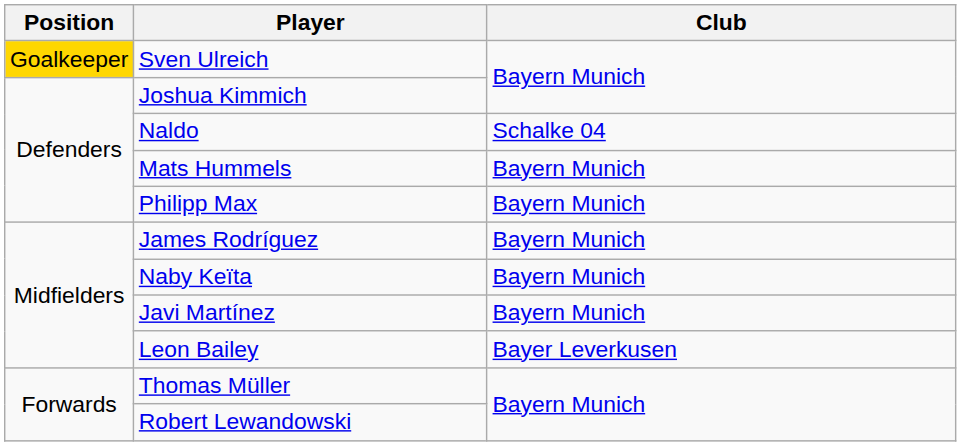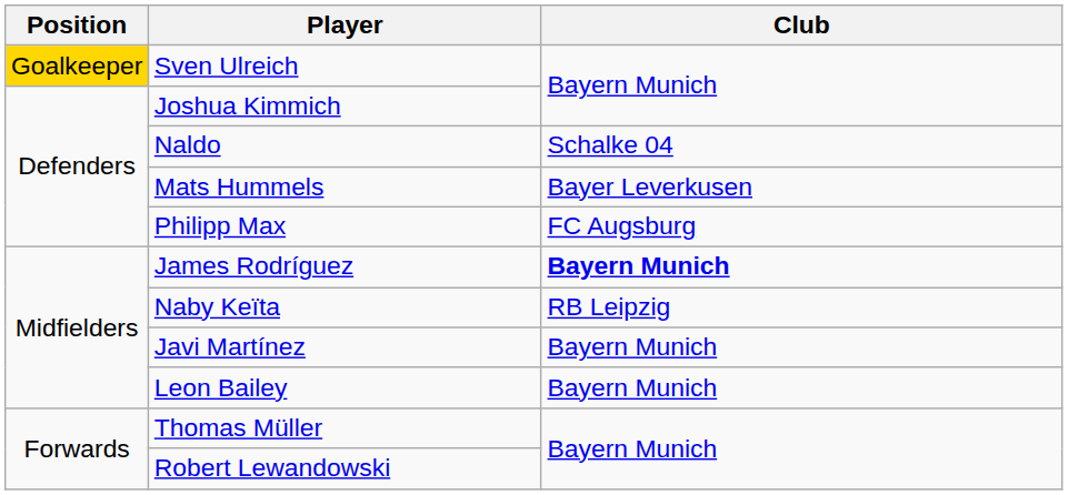 <table class="wikitable">
 <tr>
 <th style="width:5em">Position</th>
 <th style="width:15em">Player</th>
 <th style="width:20em">Club</th>
 </tr>
 <tr>
 <td style="background: gold; text-align:center">Goalkeeper</td>
 <td> <a href='#'>Sven Ulreich</a></td>
 <td rowspan=2><a href='#'>Bayern Munich</a></td>
 </tr>
 <tr>
 <td rowspan="4" style="text-align:center">Defenders</td>
 <td> <a href='#'>Joshua Kimmich</a></td>
 </tr>
 <tr>
 <td> <a href='#'>Naldo</a></td>
 <td><a href='#'>Schalke 04</a></td>
 </tr>
 <tr>
 <td> <a href='#'>Mats Hummels</a></td>
-<td><a href='#'>Bayern Munich</a></td>
+<td><a href='#'>Bayer Leverkusen</a></td>
 </tr>
 <tr>
 <td> <a href='#'>Philipp Max</a></td>
-<td><a href='#'>Bayern Munich</a></td>
+<td><a href='#'>FC Augsburg</a></td>
 </tr>
 <tr>
 <td rowspan="4" style="text-align:center">Midfielders</td>
 <td> <a href='#'>James Rodríguez</a></td>
-<td><a href='#'>Bayern Munich</a></td>
+<td><strong><a href='#'>Bayern Munich</a></strong></td>
 </tr>
 <tr>
 <td> <a href='#'>Naby Keïta</a></td>
-<td><a href='#'>Bayern Munich</a></td>
+<td><a href='#'>RB Leipzig</a></td>
 </tr>
 <tr>
 <td> <a href='#'>Javi Martínez</a></td>
 <td><a href='#'>Bayern Munich</a></td>
 </tr>
 <tr>
 <td> <a href='#'>Leon Bailey</a></td>
-<td><a href='#'>Bayer Leverkusen</a></td>
+<td><a href='#'>Bayern Munich</a></td>
 </tr>
 <tr>
 <td rowspan="2" style="text-align:center">Forwards</td>
 <td> <a href='#'>Thomas Müller</a></td>
 <td rowspan=2><a href='#'>Bayern Munich</a></td>
 </tr>
 <tr>
 <td> <a href='#'>Robert Lewandowski</a></td>
 </tr>
 </table>
